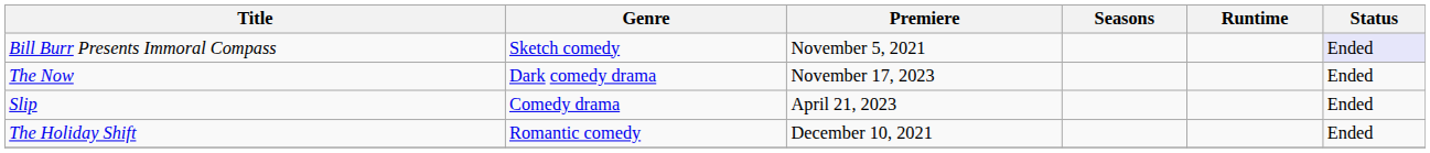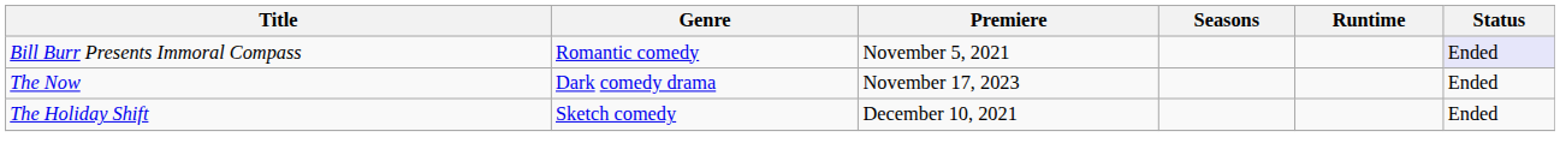 <table class="wikitable sortable" style="width:100%">
 <tr>
 <th>Title</th>
 <th>Genre</th>
 <th>Premiere</th>
 <th>Seasons</th>
 <th>Runtime</th>
 <th>Status</th>
 </tr>
 <tr>
 <td><em><a href='#'>Bill Burr</a> Presents Immoral Compass</em></td>
-<td><a href='#'>Sketch comedy</a></td>
+<td><a href='#'>Romantic comedy</a></td>
 <td>November 5, 2021</td>
 <td></td>
 <td></td>
 <td style="background: lavender;">Ended</td>
 </tr>
 <tr>
 <td><em><a href='#'>The Now</a></em></td>
 <td><a href='#'>Dark</a> <a href='#'>comedy drama</a></td>
 <td>November 17, 2023</td>
 <td></td>
 <td></td>
 <td>Ended</td>
 </tr>
 <tr>
-<td><em><a href='#'>Slip</a></em></td>
-<td><a href='#'>Comedy drama</a></td>
-<td>April 21, 2023</td>
-<td></td>
-<td></td>
-<td>Ended</td>
-</tr>
-<tr>
 <td><em><a href='#'>The Holiday Shift</a></em></td>
-<td><a href='#'>Romantic comedy</a></td>
+<td><a href='#'>Sketch comedy</a></td>
 <td>December 10, 2021</td>
 <td></td>
 <td></td>
 <td>Ended</td>
 </tr>
 <tr>
 </tr>
 </table>
